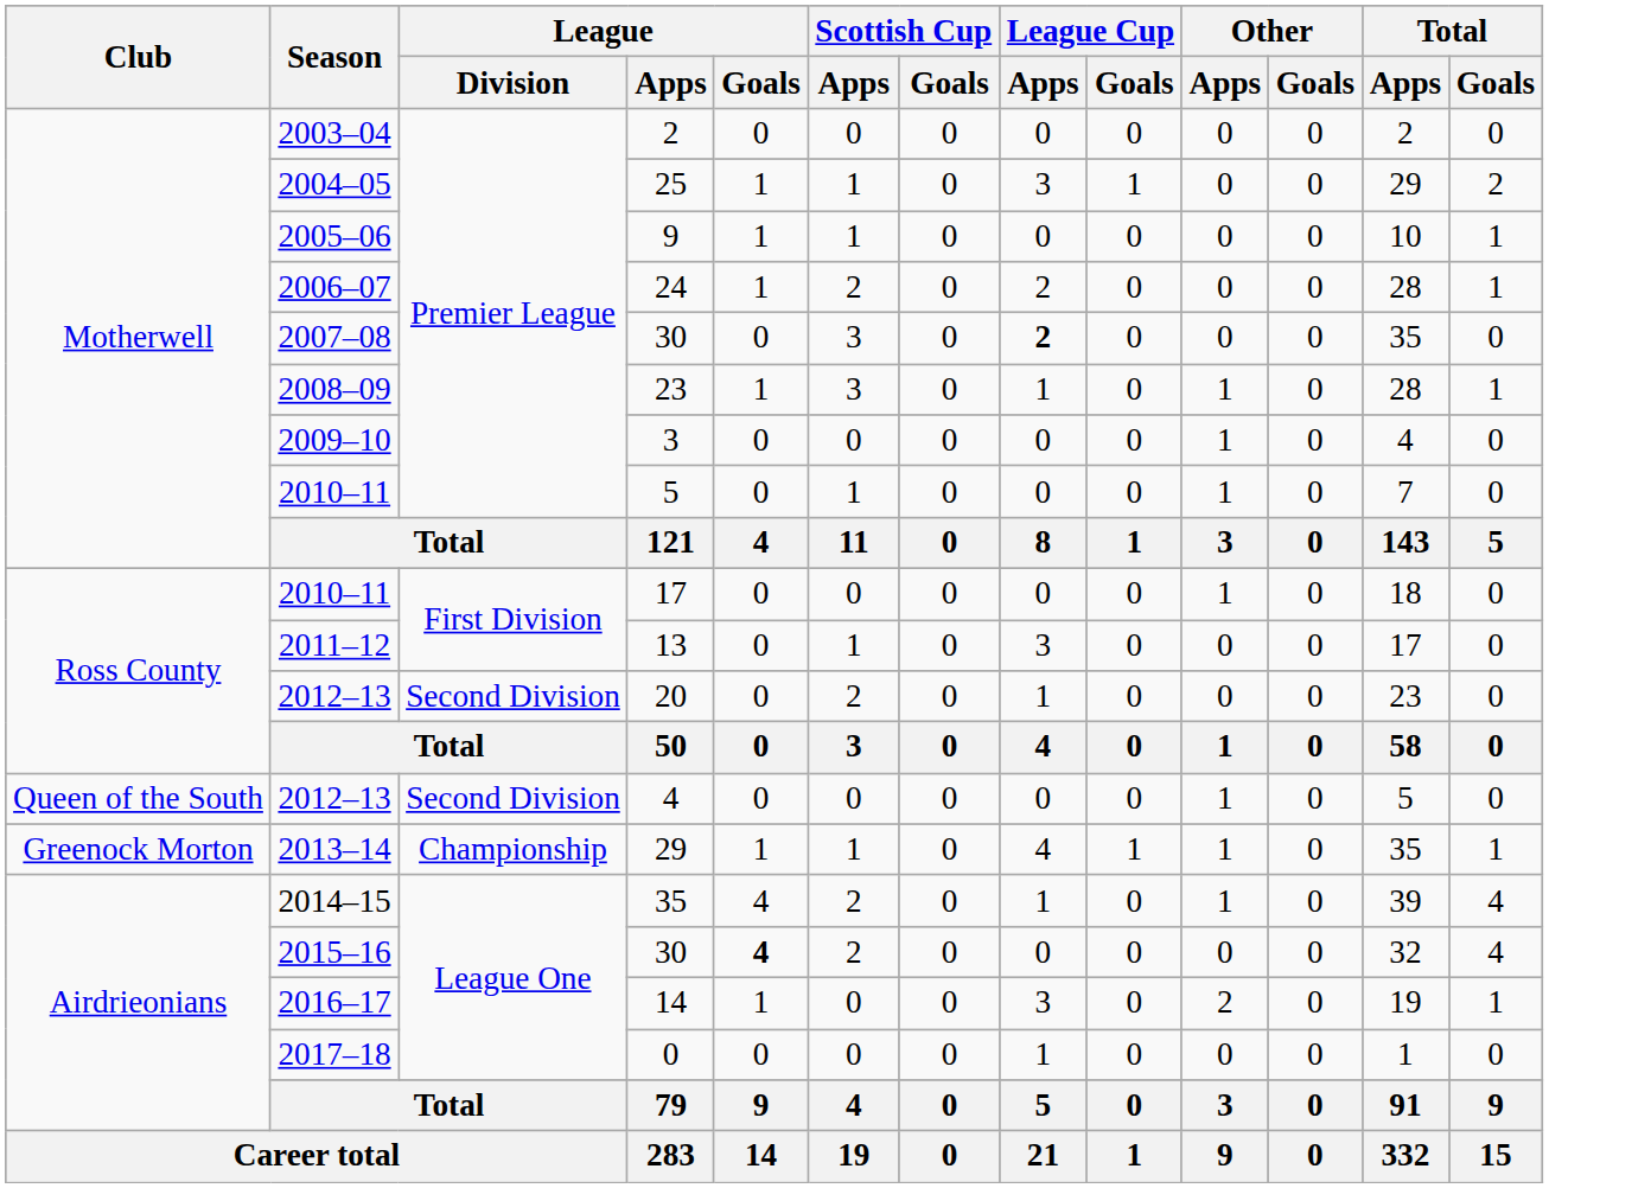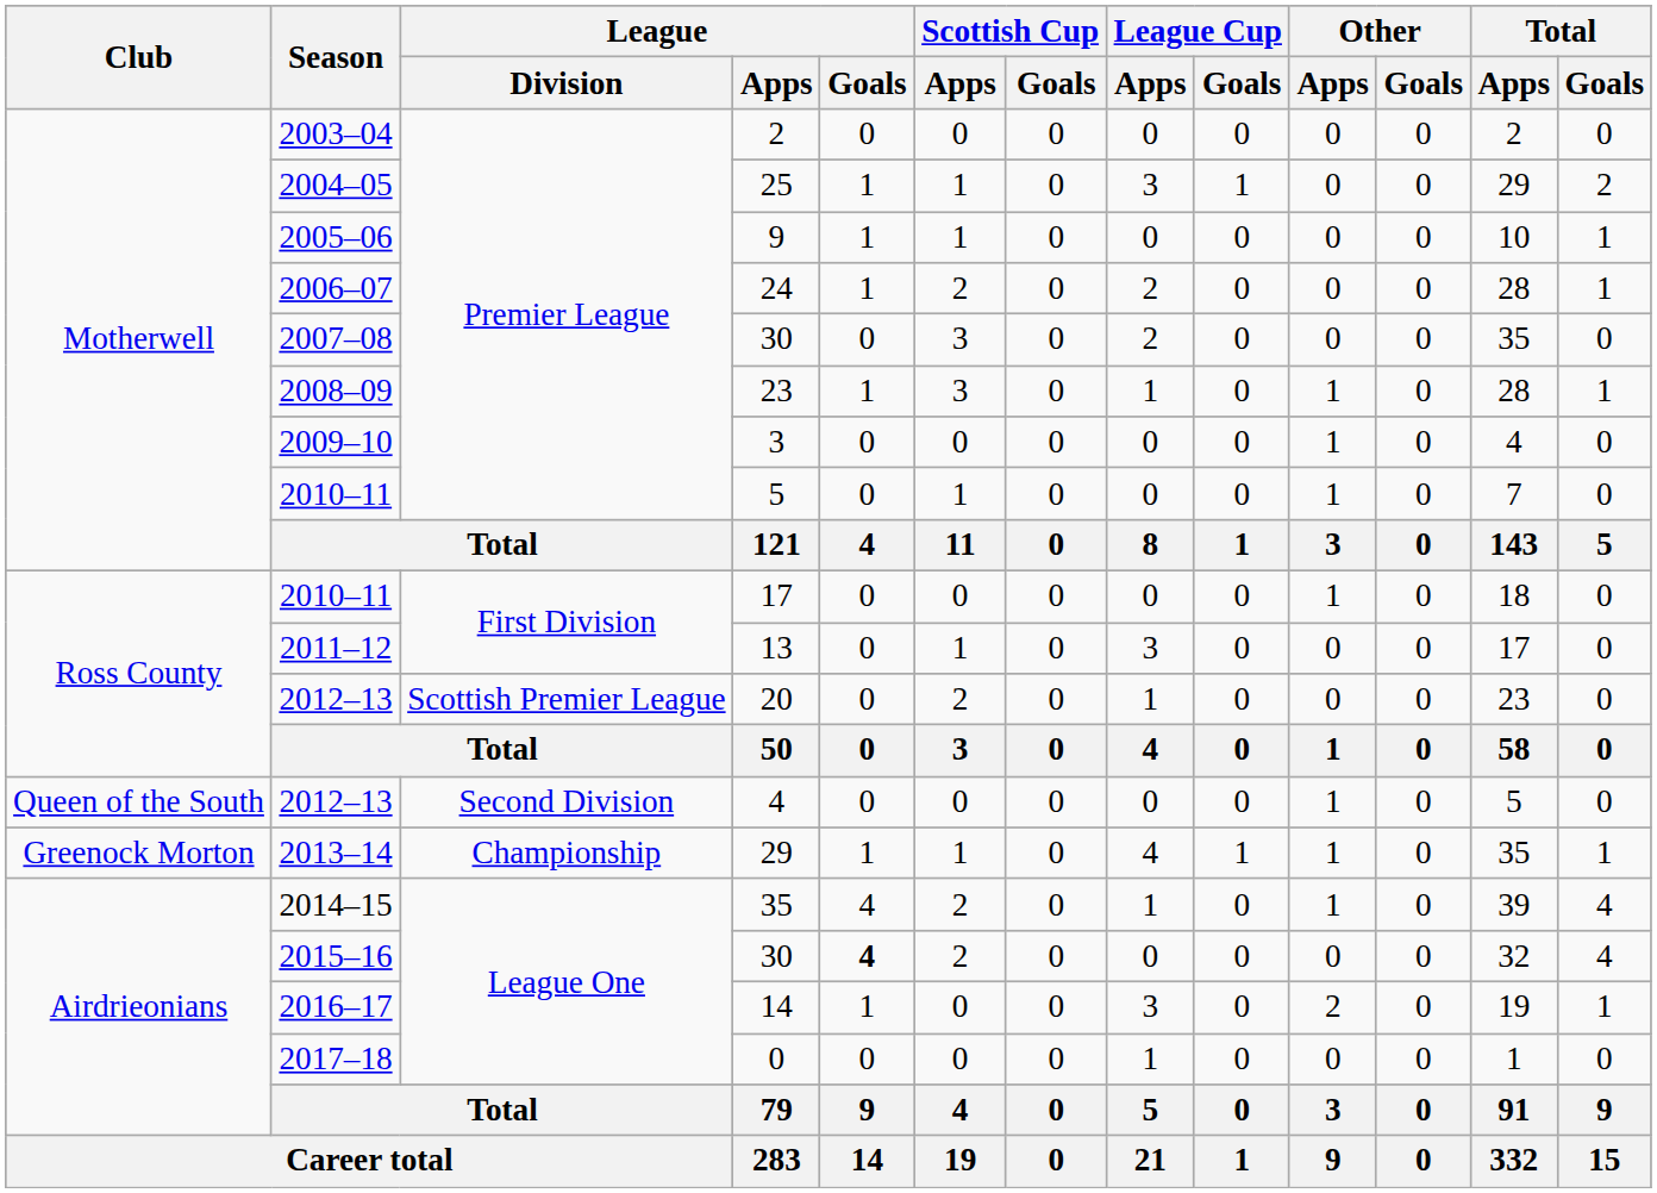 <table class="wikitable" style="text-align: center">
 <tr>
 <th rowspan="2">Club</th>
 <th rowspan="2">Season</th>
 <th colspan="3">League</th>
 <th colspan="2"><a href='#'>Scottish Cup</a></th>
 <th colspan="2"><a href='#'>League Cup</a></th>
 <th colspan="2">Other</th>
 <th colspan="2">Total</th>
 </tr>
 <tr>
 <th>Division</th>
 <th>Apps</th>
 <th>Goals</th>
 <th>Apps</th>
 <th>Goals</th>
 <th>Apps</th>
 <th>Goals</th>
 <th>Apps</th>
 <th>Goals</th>
 <th>Apps</th>
 <th>Goals</th>
 </tr>
 <tr>
 <td rowspan="9"><a href='#'>Motherwell</a></td>
 <td><a href='#'>2003–04</a></td>
 <td rowspan="8"><a href='#'>Premier League</a></td>
 <td>2</td>
 <td>0</td>
 <td>0</td>
 <td>0</td>
 <td>0</td>
 <td>0</td>
 <td>0</td>
 <td>0</td>
 <td>2</td>
 <td>0</td>
 </tr>
 <tr>
 <td><a href='#'>2004–05</a></td>
 <td>25</td>
 <td>1</td>
 <td>1</td>
 <td>0</td>
 <td>3</td>
 <td>1</td>
 <td>0</td>
 <td>0</td>
 <td>29</td>
 <td>2</td>
 </tr>
 <tr>
 <td><a href='#'>2005–06</a></td>
 <td>9</td>
 <td>1</td>
 <td>1</td>
 <td>0</td>
 <td>0</td>
 <td>0</td>
 <td>0</td>
 <td>0</td>
 <td>10</td>
 <td>1</td>
 </tr>
 <tr>
 <td><a href='#'>2006–07</a></td>
 <td>24</td>
 <td>1</td>
 <td>2</td>
 <td>0</td>
 <td>2</td>
 <td>0</td>
 <td>0</td>
 <td>0</td>
 <td>28</td>
 <td>1</td>
 </tr>
 <tr>
 <td><a href='#'>2007–08</a></td>
 <td>30</td>
 <td>0</td>
 <td>3</td>
 <td>0</td>
-<td><strong>2</strong></td>
+<td>2</td>
 <td>0</td>
 <td>0</td>
 <td>0</td>
 <td>35</td>
 <td>0</td>
 </tr>
 <tr>
 <td><a href='#'>2008–09</a></td>
 <td>23</td>
 <td>1</td>
 <td>3</td>
 <td>0</td>
 <td>1</td>
 <td>0</td>
 <td>1</td>
 <td>0</td>
 <td>28</td>
 <td>1</td>
 </tr>
 <tr>
 <td><a href='#'>2009–10</a></td>
 <td>3</td>
 <td>0</td>
 <td>0</td>
 <td>0</td>
 <td>0</td>
 <td>0</td>
 <td>1</td>
 <td>0</td>
 <td>4</td>
 <td>0</td>
 </tr>
 <tr>
 <td><a href='#'>2010–11</a></td>
 <td>5</td>
 <td>0</td>
 <td>1</td>
 <td>0</td>
 <td>0</td>
 <td>0</td>
 <td>1</td>
 <td>0</td>
 <td>7</td>
 <td>0</td>
 </tr>
 <tr>
 <th colspan="2">Total</th>
 <th>121</th>
 <th>4</th>
 <th>11</th>
 <th>0</th>
 <th>8</th>
 <th>1</th>
 <th>3</th>
 <th>0</th>
 <th>143</th>
 <th>5</th>
 </tr>
 <tr>
 <td rowspan="4"><a href='#'>Ross County</a></td>
 <td><a href='#'>2010–11</a></td>
 <td rowspan="2"><a href='#'>First Division</a></td>
 <td>17</td>
 <td>0</td>
 <td>0</td>
 <td>0</td>
 <td>0</td>
 <td>0</td>
 <td>1</td>
 <td>0</td>
 <td>18</td>
 <td>0</td>
 </tr>
 <tr>
 <td><a href='#'>2011–12</a></td>
 <td>13</td>
 <td>0</td>
 <td>1</td>
 <td>0</td>
 <td>3</td>
 <td>0</td>
 <td>0</td>
 <td>0</td>
 <td>17</td>
 <td>0</td>
 </tr>
 <tr>
 <td><a href='#'>2012–13</a></td>
-<td><a href='#'>Second Division</a></td>
+<td><a href='#'>Scottish Premier League</a></td>
 <td>20</td>
 <td>0</td>
 <td>2</td>
 <td>0</td>
 <td>1</td>
 <td>0</td>
 <td>0</td>
 <td>0</td>
 <td>23</td>
 <td>0</td>
 </tr>
 <tr>
 <th colspan="2">Total</th>
 <th>50</th>
 <th>0</th>
 <th>3</th>
 <th>0</th>
 <th>4</th>
 <th>0</th>
 <th>1</th>
 <th>0</th>
 <th>58</th>
 <th>0</th>
 </tr>
 <tr>
 <td><a href='#'>Queen of the South</a></td>
 <td><a href='#'>2012–13</a></td>
 <td><a href='#'>Second Division</a></td>
 <td>4</td>
 <td>0</td>
 <td>0</td>
 <td>0</td>
 <td>0</td>
 <td>0</td>
 <td>1</td>
 <td>0</td>
 <td>5</td>
 <td>0</td>
 </tr>
 <tr>
 <td><a href='#'>Greenock Morton</a></td>
 <td><a href='#'>2013–14</a></td>
 <td><a href='#'>Championship</a></td>
 <td>29</td>
 <td>1</td>
 <td>1</td>
 <td>0</td>
 <td>4</td>
 <td>1</td>
 <td>1</td>
 <td>0</td>
 <td>35</td>
 <td>1</td>
 </tr>
 <tr>
 <td rowspan="5"><a href='#'>Airdrieonians</a></td>
 <td>2014–15</td>
 <td rowspan="4"><a href='#'>League One</a></td>
 <td>35</td>
 <td>4</td>
 <td>2</td>
 <td>0</td>
 <td>1</td>
 <td>0</td>
 <td>1</td>
 <td>0</td>
 <td>39</td>
 <td>4</td>
 </tr>
 <tr>
 <td><a href='#'>2015–16</a></td>
 <td>30</td>
 <td><strong>4</strong></td>
 <td>2</td>
 <td>0</td>
 <td>0</td>
 <td>0</td>
 <td>0</td>
 <td>0</td>
 <td>32</td>
 <td>4</td>
 </tr>
 <tr>
 <td><a href='#'>2016–17</a></td>
 <td>14</td>
 <td>1</td>
 <td>0</td>
 <td>0</td>
 <td>3</td>
 <td>0</td>
 <td>2</td>
 <td>0</td>
 <td>19</td>
 <td>1</td>
 </tr>
 <tr>
 <td><a href='#'>2017–18</a></td>
 <td>0</td>
 <td>0</td>
 <td>0</td>
 <td>0</td>
 <td>1</td>
 <td>0</td>
 <td>0</td>
 <td>0</td>
 <td>1</td>
 <td>0</td>
 </tr>
 <tr>
 <th colspan="2">Total</th>
 <th>79</th>
 <th>9</th>
 <th>4</th>
 <th>0</th>
 <th>5</th>
 <th>0</th>
 <th>3</th>
 <th>0</th>
 <th>91</th>
 <th>9</th>
 </tr>
 <tr>
 <th colspan="3">Career total</th>
 <th>283</th>
 <th>14</th>
 <th>19</th>
 <th>0</th>
 <th>21</th>
 <th>1</th>
 <th>9</th>
 <th>0</th>
 <th>332</th>
 <th>15</th>
 </tr>
 </table>
